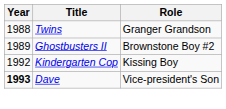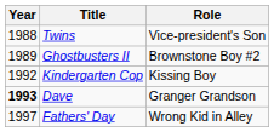 <table class="wikitable">
 <tr>
 <th>Year</th>
 <th>Title</th>
 <th>Role</th>
 </tr>
 <tr>
 <td>1988</td>
 <td><em><a href='#'>Twins</a></em></td>
-<td>Granger Grandson</td>
+<td>Vice-president's Son</td>
 </tr>
 <tr>
 <td>1989</td>
 <td><em><a href='#'>Ghostbusters II</a></em></td>
 <td>Brownstone Boy #2</td>
 </tr>
 <tr>
 <td>1992</td>
 <td><em><a href='#'>Kindergarten Cop</a></em></td>
 <td>Kissing Boy</td>
 </tr>
 <tr>
 <td><strong>1993</strong></td>
 <td><em><a href='#'>Dave</a></em></td>
-<td>Vice-president's Son</td>
+<td>Granger Grandson</td>
+</tr>
+<tr>
+<td>1997</td>
+<td><em><a href='#'>Fathers' Day</a></em></td>
+<td>Wrong Kid in Alley</td>
 </tr>
 </table>
